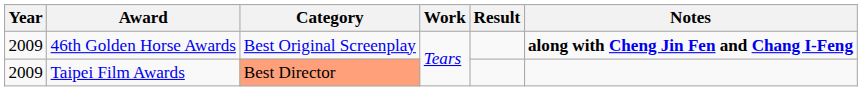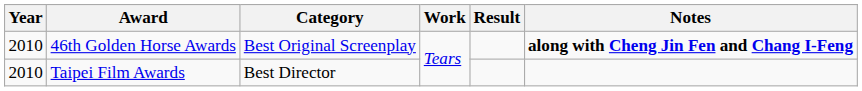 <table class="wikitable">
 <tr>
 <th>Year</th>
 <th>Award</th>
 <th>Category</th>
 <th>Work</th>
 <th>Result</th>
 <th>Notes</th>
 </tr>
 <tr>
-<td>2009</td>
+<td>2010</td>
 <td><a href='#'>46th Golden Horse Awards</a></td>
 <td><a href='#'>Best Original Screenplay</a></td>
 <td rowspan="2"><a href='#'><em>Tears</em></a></td>
 <td></td>
 <td><strong>along with <a href='#'>Cheng Jin Fen</a> and <a href='#'>Chang I-Feng</a></strong></td>
 </tr>
 <tr>
-<td>2009</td>
+<td>2010</td>
 <td><a href='#'>Taipei Film Awards</a></td>
-<td style="background: lightsalmon;">Best Director</td>
+<td>Best Director</td>
 <td></td>
 <td></td>
 </tr>
 </table>
